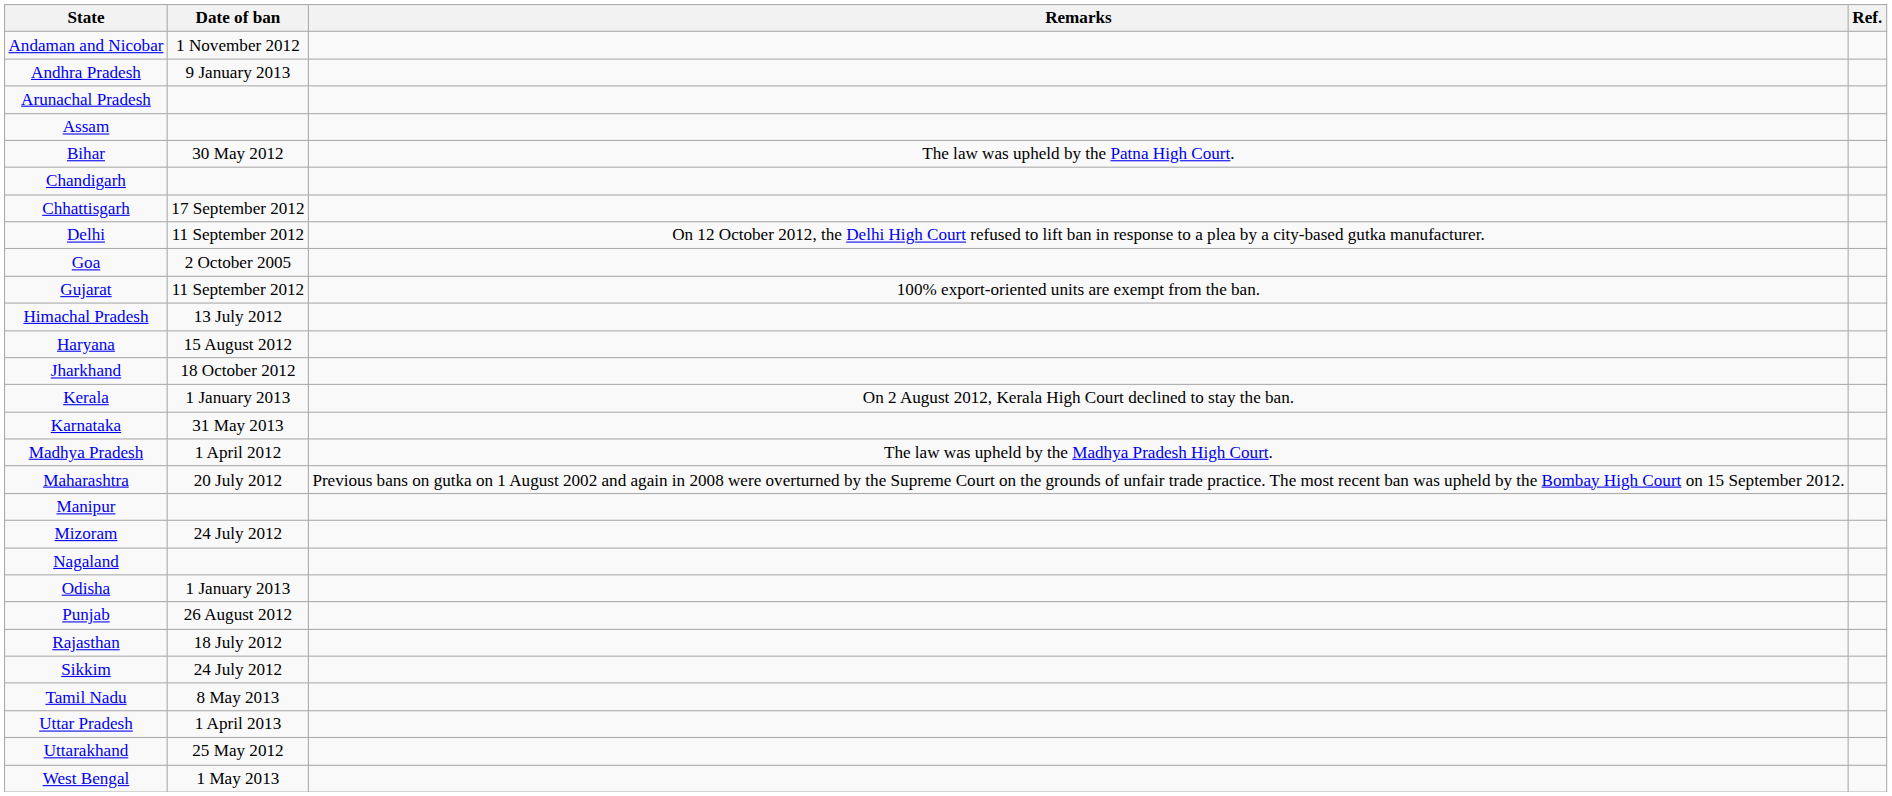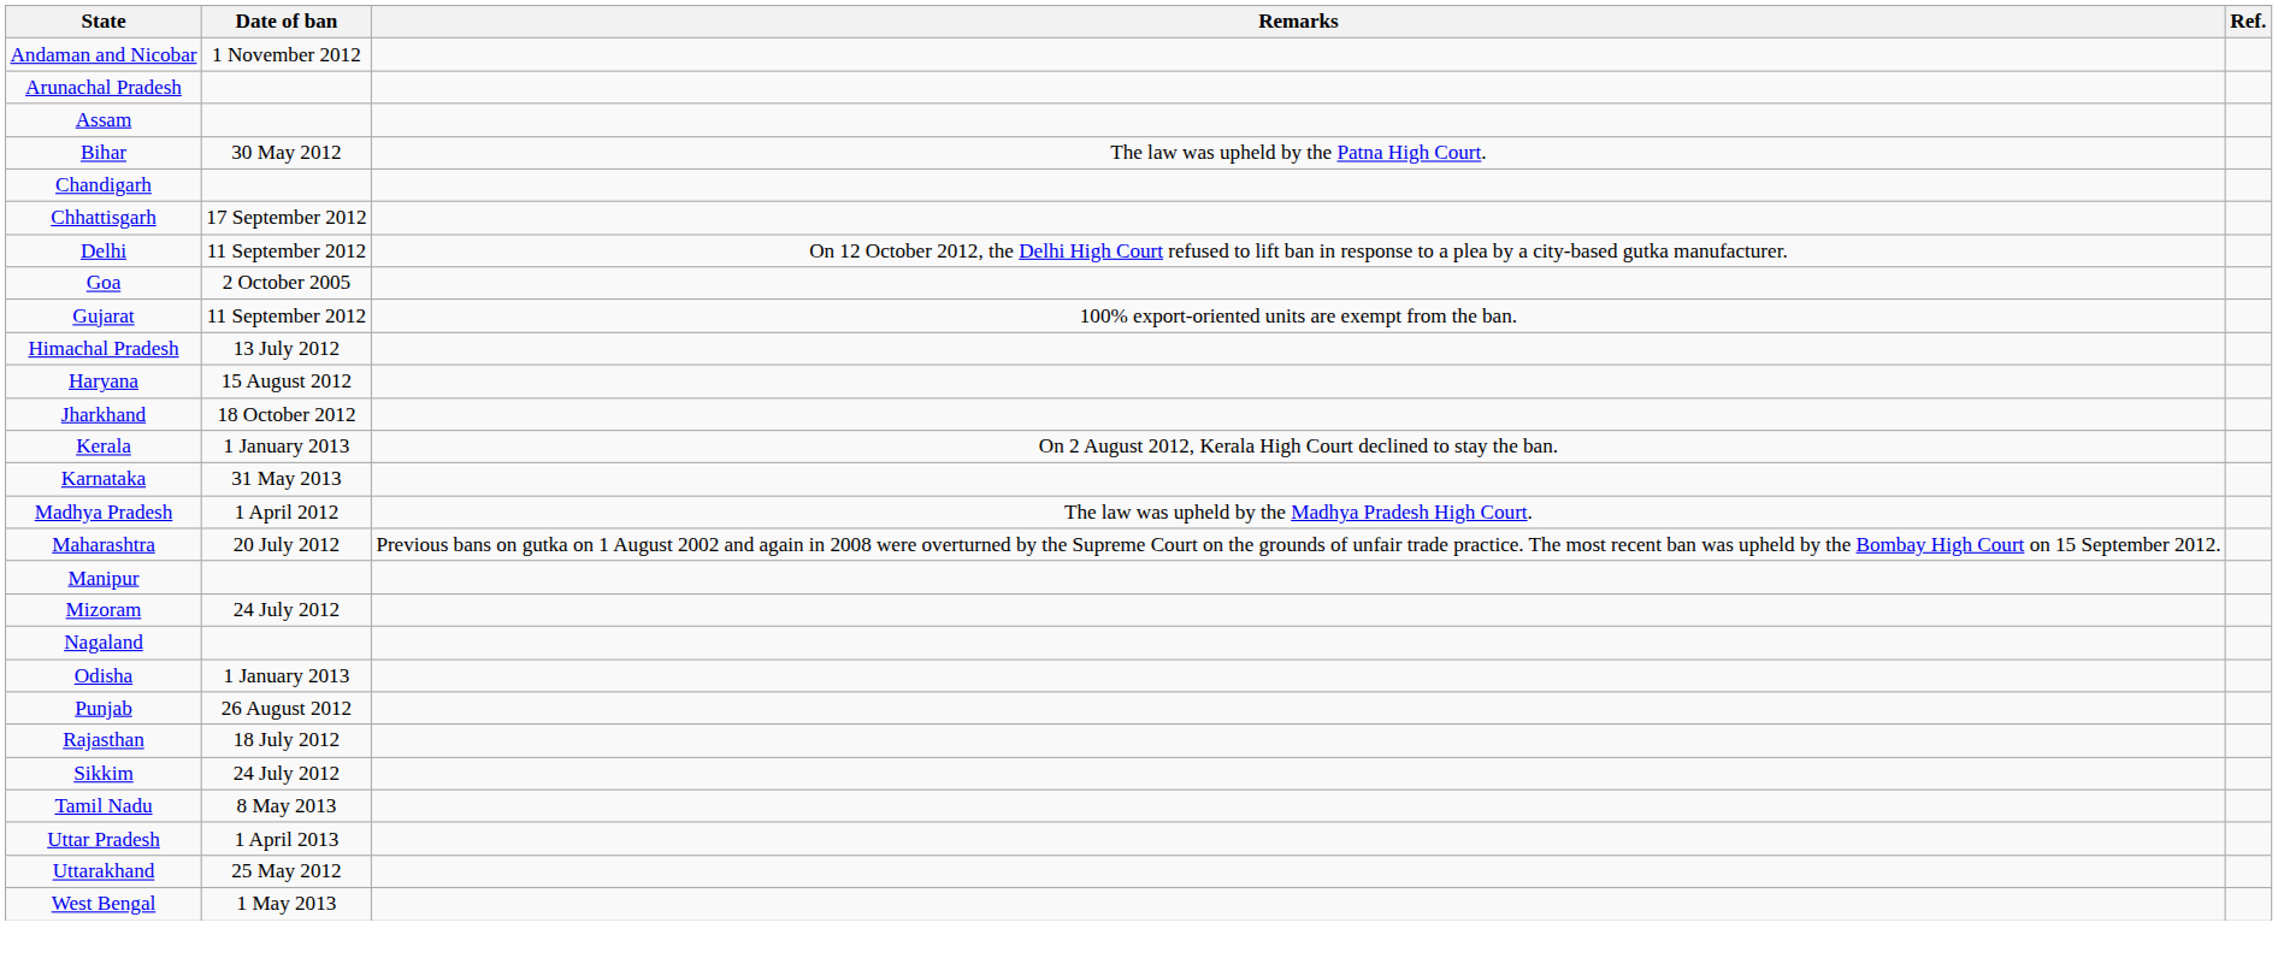 <table class="wikitable sortable" style="text-align: center;">
 <tr>
 <th>State</th>
 <th>Date of ban</th>
 <th>Remarks</th>
 <th>Ref.</th>
 </tr>
 <tr>
 <td><a href='#'>Andaman and Nicobar</a></td>
 <td>1 November 2012</td>
-<td></td>
-<td></td>
-</tr>
-<tr>
-<td><a href='#'>Andhra Pradesh</a></td>
-<td>9 January 2013</td>
 <td></td>
 <td></td>
 </tr>
 <tr>
 <td><a href='#'>Arunachal Pradesh</a></td>
 <td></td>
 <td></td>
 <td></td>
 </tr>
 <tr>
 <td><a href='#'>Assam</a></td>
 <td></td>
 <td></td>
 <td></td>
 </tr>
 <tr>
 <td><a href='#'>Bihar</a></td>
 <td>30 May 2012</td>
 <td>The law was upheld by the <a href='#'>Patna High Court</a>.</td>
 <td></td>
 </tr>
 <tr>
 <td><a href='#'>Chandigarh</a></td>
 <td></td>
 <td></td>
 <td></td>
 </tr>
 <tr>
 <td><a href='#'>Chhattisgarh</a></td>
 <td>17 September 2012</td>
 <td></td>
 <td></td>
 </tr>
 <tr>
 <td><a href='#'>Delhi</a></td>
 <td>11 September 2012</td>
 <td>On 12 October 2012, the <a href='#'>Delhi High Court</a> refused to lift ban in response to a plea by a city-based gutka manufacturer.</td>
 <td></td>
 </tr>
 <tr>
 <td><a href='#'>Goa</a></td>
 <td>2 October 2005</td>
 <td></td>
 <td></td>
 </tr>
 <tr>
 <td><a href='#'>Gujarat</a></td>
 <td>11 September 2012</td>
 <td>100% export-oriented units are exempt from the ban.</td>
 <td></td>
 </tr>
 <tr>
 <td><a href='#'>Himachal Pradesh</a></td>
 <td>13 July 2012</td>
 <td></td>
 <td></td>
 </tr>
 <tr>
 <td><a href='#'>Haryana</a></td>
 <td>15 August 2012</td>
 <td></td>
 <td></td>
 </tr>
 <tr>
 <td><a href='#'>Jharkhand</a></td>
 <td>18 October 2012</td>
 <td></td>
 <td></td>
 </tr>
 <tr>
 <td><a href='#'>Kerala</a></td>
 <td>1 January 2013</td>
 <td>On 2 August 2012, Kerala High Court declined to stay the ban.</td>
 <td></td>
 </tr>
 <tr>
 <td><a href='#'>Karnataka</a></td>
 <td>31 May 2013</td>
 <td></td>
 <td></td>
 </tr>
 <tr>
 <td><a href='#'>Madhya Pradesh</a></td>
 <td>1 April 2012</td>
 <td>The law was upheld by the <a href='#'>Madhya Pradesh High Court</a>.</td>
 <td></td>
 </tr>
 <tr>
 <td><a href='#'>Maharashtra</a></td>
 <td>20 July 2012</td>
 <td>Previous bans on gutka on 1 August 2002 and again in 2008 were overturned by the Supreme Court on the grounds of unfair trade practice. The most recent ban was upheld by the <a href='#'>Bombay High Court</a> on 15 September 2012.</td>
 <td></td>
 </tr>
 <tr>
 <td><a href='#'>Manipur</a></td>
 <td></td>
 <td></td>
 <td></td>
 </tr>
 <tr>
 <td><a href='#'>Mizoram</a></td>
 <td>24 July 2012</td>
 <td></td>
 <td></td>
 </tr>
 <tr>
 <td><a href='#'>Nagaland</a></td>
 <td></td>
 <td></td>
 <td></td>
 </tr>
 <tr>
 <td><a href='#'>Odisha</a></td>
 <td>1 January 2013</td>
 <td></td>
 <td></td>
 </tr>
 <tr>
 <td><a href='#'>Punjab</a></td>
 <td>26 August 2012</td>
 <td></td>
 <td></td>
 </tr>
 <tr>
 <td><a href='#'>Rajasthan</a></td>
 <td>18 July 2012</td>
 <td></td>
 <td></td>
 </tr>
 <tr>
 <td><a href='#'>Sikkim</a></td>
 <td>24 July 2012</td>
 <td></td>
 <td></td>
 </tr>
 <tr>
 <td><a href='#'>Tamil Nadu</a></td>
 <td>8 May 2013</td>
 <td></td>
 <td></td>
 </tr>
 <tr>
 <td><a href='#'>Uttar Pradesh</a></td>
 <td>1 April 2013</td>
 <td></td>
 <td></td>
 </tr>
 <tr>
 <td><a href='#'>Uttarakhand</a></td>
 <td>25 May 2012</td>
 <td></td>
 <td></td>
 </tr>
 <tr>
 <td><a href='#'>West Bengal</a></td>
 <td>1 May 2013</td>
 <td></td>
 <td></td>
 </tr>
 </table>
